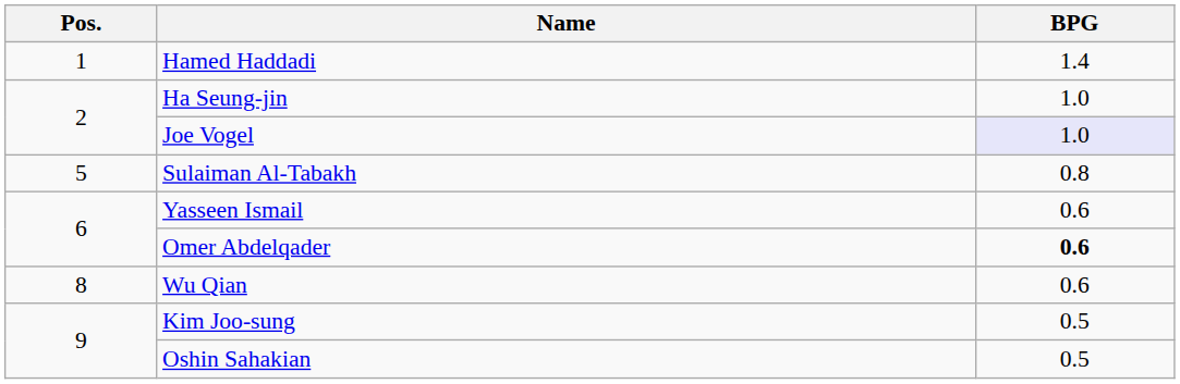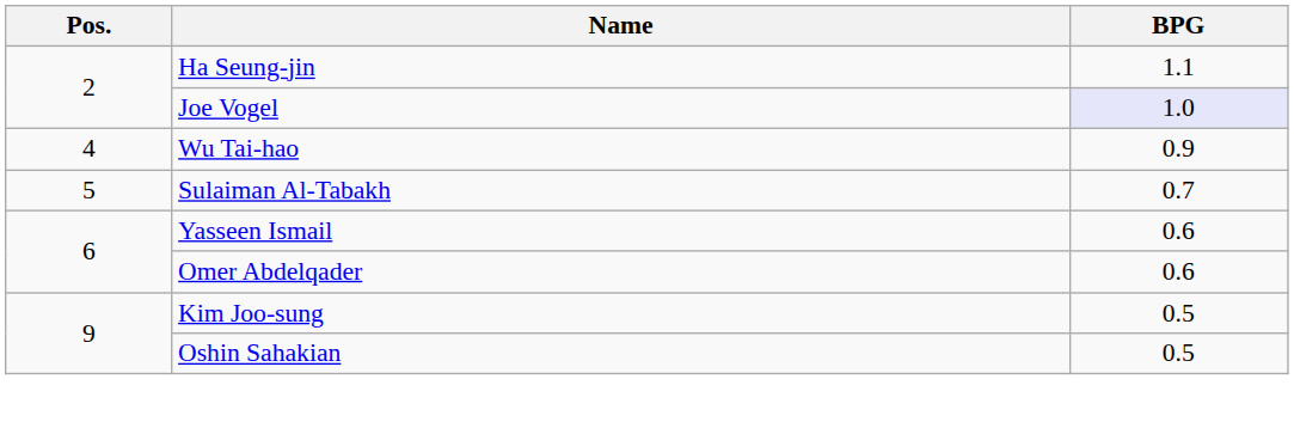 <table class=wikitable width="90%">
 <tr>
 <th width="13%">Pos.</th>
 <th width="70%">Name</th>
 <th width="17%">BPG</th>
 </tr>
 <tr>
-<td align=center>1</td>
-<td> <a href='#'>Hamed Haddadi</a></td>
-<td align=center>1.4</td>
-</tr>
-<tr>
 <td align=center rowspan=2>2</td>
 <td> <a href='#'>Ha Seung-jin</a></td>
-<td align=center>1.0</td>
+<td align=center>1.1</td>
 </tr>
 <tr>
 <td> <a href='#'>Joe Vogel</a></td>
 <td align=center style="background: lavender;">1.0</td>
 </tr>
 <tr>
+<td align=center>4</td>
+<td> <a href='#'>Wu Tai-hao</a></td>
+<td align=center>0.9</td>
+</tr>
+<tr>
 <td align=center>5</td>
 <td> <a href='#'>Sulaiman Al-Tabakh</a></td>
-<td align=center>0.8</td>
+<td align=center>0.7</td>
 </tr>
 <tr>
 <td align=center rowspan=2>6</td>
 <td> <a href='#'>Yasseen Ismail</a></td>
 <td align=center>0.6</td>
 </tr>
 <tr>
 <td> <a href='#'>Omer Abdelqader</a></td>
-<td align=center><strong>0.6</strong></td>
-</tr>
-<tr>
-<td align=center>8</td>
-<td> <a href='#'>Wu Qian</a></td>
 <td align=center>0.6</td>
 </tr>
 <tr>
 <td align=center rowspan=2>9</td>
 <td> <a href='#'>Kim Joo-sung</a></td>
 <td align=center>0.5</td>
 </tr>
 <tr>
 <td> <a href='#'>Oshin Sahakian</a></td>
 <td align=center>0.5</td>
 </tr>
 </table>
